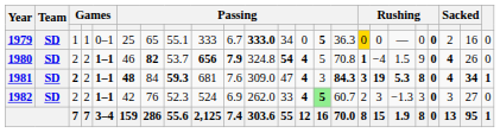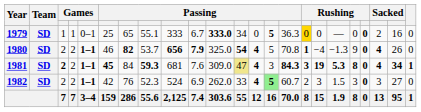 <table class="wikitable" style="text-align:center;">
 <tr>
 <th rowspan="2">Year</th>
 <th rowspan="2">Team</th>
 <th colspan="3">Games</th>
 <th colspan="10">Passing</th>
 <th colspan="5">Rushing</th>
 <th colspan="2">Sacked</th>
 <th rowspan="2"></th>
 </tr>
 <tr>
 <th></th>
 <th></th>
 <th></th>
 <th></th>
 <th></th>
 <th></th>
 <th></th>
 <th></th>
 <th></th>
 <th></th>
 <th></th>
 <th></th>
 <th></th>
 <th></th>
 <th></th>
 <th></th>
 <th></th>
 <th></th>
 <th></th>
 <th></th>
 </tr>
 <tr>
 <th><a href='#'>1979</a></th>
 <th><a href='#'>SD</a></th>
 <td>1</td>
 <td>1</td>
 <td>0–1</td>
 <td>25</td>
 <td>65</td>
 <td>55.1</td>
 <td>333</td>
 <td>6.7</td>
 <td><strong>333.0</strong></td>
 <td>34</td>
 <td>0</td>
 <td><strong>5</strong></td>
 <td>36.3</td>
 <td style="background: gold;">0</td>
 <td>0</td>
 <td>—</td>
 <td>0</td>
 <td><strong>0</strong></td>
 <td>2</td>
 <td>16</td>
 <td>0</td>
 </tr>
 <tr>
 <th><a href='#'>1980</a></th>
 <th><a href='#'>SD</a></th>
 <td>2</td>
 <td>2</td>
 <td><strong>1–1</strong></td>
 <td>46</td>
 <td><strong>82</strong></td>
 <td>53.7</td>
 <td><strong>656</strong></td>
 <td><strong>7.9</strong></td>
-<td>324.8</td>
+<td>325.0</td>
 <td><strong>54</strong></td>
 <td><strong>4</strong></td>
 <td>5</td>
 <td>70.8</td>
 <td><strong>1</strong></td>
 <td>−4</td>
-<td>1.5</td>
+<td>−1.3</td>
 <td>9</td>
 <td><strong>0</strong></td>
 <td><strong>4</strong></td>
 <td>26</td>
 <td>0</td>
 </tr>
 <tr>
 <th><a href='#'>1981</a></th>
 <th><a href='#'>SD</a></th>
 <td><strong>2</strong></td>
 <td>2</td>
 <td><strong>1–1</strong></td>
-<td><strong>48</strong></td>
+<td><strong>45</strong></td>
 <td>84</td>
 <td><strong>59.3</strong></td>
 <td>681</td>
 <td>7.6</td>
 <td>309.0</td>
-<td>47</td>
+<td style="background: khaki;">47</td>
 <td><strong>4</strong></td>
 <td>3</td>
 <td><strong>84.3</strong></td>
 <td><strong>3</strong></td>
 <td><strong>19</strong></td>
 <td><strong>5.3</strong></td>
 <td><strong>8</strong></td>
 <td><strong>0</strong></td>
 <td><strong>4</strong></td>
 <td><strong>34</strong></td>
 <td><strong>1</strong></td>
 </tr>
 <tr>
 <th><a href='#'>1982</a></th>
 <th><a href='#'>SD</a></th>
 <td>2</td>
 <td>2</td>
 <td><strong>1–1</strong></td>
 <td>42</td>
 <td>76</td>
 <td>52.3</td>
 <td>524</td>
 <td>6.9</td>
 <td>262.0</td>
 <td>33</td>
 <td><strong>4</strong></td>
 <td style="background: lightgreen;"><strong>5</strong></td>
 <td>60.7</td>
 <td>2</td>
 <td>3</td>
-<td>−1.3</td>
+<td>1.5</td>
 <td>3</td>
 <td><strong>0</strong></td>
 <td>3</td>
 <td>27</td>
 <td>0</td>
 </tr>
 <tr>
 <th colspan="2"></th>
 <th>7</th>
 <th>7</th>
 <th>3–4</th>
 <th>159</th>
 <th>286</th>
 <th>55.6</th>
 <th>2,125</th>
 <th>7.4</th>
 <th>303.6</th>
 <th>55</th>
 <th>12</th>
 <th>16</th>
 <th>70.0</th>
 <th>8</th>
 <th>15</th>
 <th>1.9</th>
 <th>8</th>
 <th>0</th>
 <th>13</th>
 <th>95</th>
 <th>1</th>
 </tr>
 </table>
